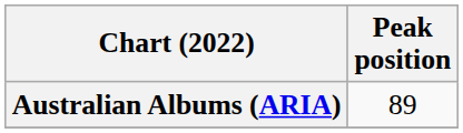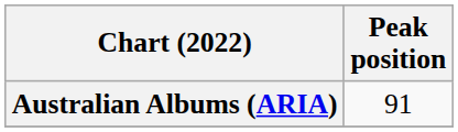 <table class="wikitable sortable plainrowheaders" style="text-align:center">
 <tr>
 <th scope="col">Chart (2022)</th>
 <th scope="col">Peak<br>position</th>
 </tr>
 <tr>
 <th scope="row">Australian Albums (<a href='#'>ARIA</a>)</th>
-<td>89</td>
+<td>91</td>
 </tr>
 <tr>
 </tr>
 <tr>
 </tr>
 <tr>
 </tr>
 </table>
